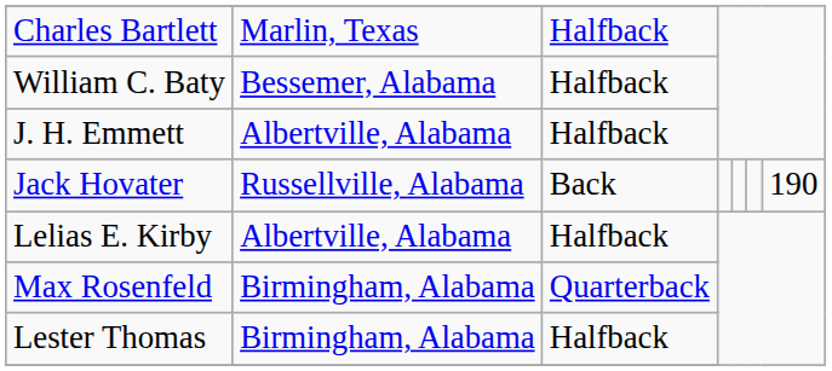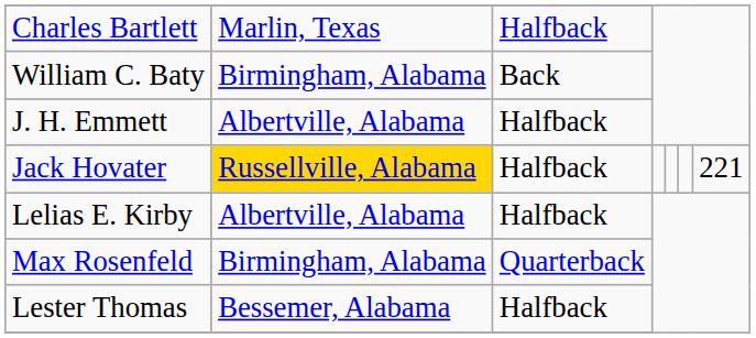 <table class="wikitable">
 <tr>
 </tr>
 <tr>
 <td><a href='#'>Charles Bartlett</a></td>
 <td><a href='#'>Marlin, Texas</a></td>
 <td><a href='#'>Halfback</a></td>
 </tr>
 <tr>
 <td>William C. Baty</td>
-<td><a href='#'>Bessemer, Alabama</a></td>
-<td>Halfback</td>
+<td><a href='#'>Birmingham, Alabama</a></td>
+<td>Back</td>
 </tr>
 <tr>
 <td>J. H. Emmett</td>
 <td><a href='#'>Albertville, Alabama</a></td>
 <td>Halfback</td>
 </tr>
 <tr>
 <td><a href='#'>Jack Hovater</a></td>
-<td><a href='#'>Russellville, Alabama</a></td>
-<td>Back</td>
+<td style="background: gold;"><a href='#'>Russellville, Alabama</a></td>
+<td>Halfback</td>
 <td></td>
 <td></td>
 <td></td>
-<td>190</td>
+<td>221</td>
 </tr>
 <tr>
 <td>Lelias E. Kirby</td>
 <td><a href='#'>Albertville, Alabama</a></td>
 <td>Halfback</td>
 </tr>
 <tr>
 <td><a href='#'>Max Rosenfeld</a></td>
 <td><a href='#'>Birmingham, Alabama</a></td>
 <td><a href='#'>Quarterback</a></td>
 </tr>
 <tr>
 <td>Lester Thomas</td>
-<td><a href='#'>Birmingham, Alabama</a></td>
+<td><a href='#'>Bessemer, Alabama</a></td>
 <td>Halfback</td>
 </tr>
 <tr>
 </tr>
 </table>
